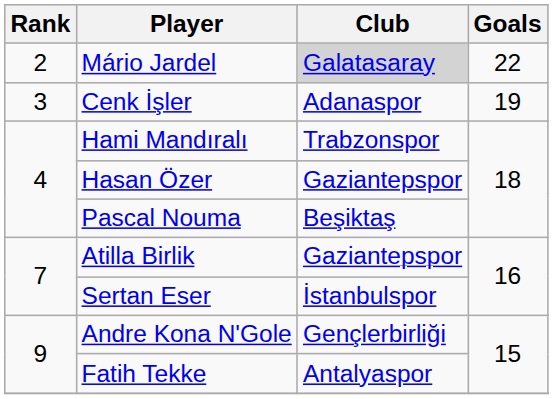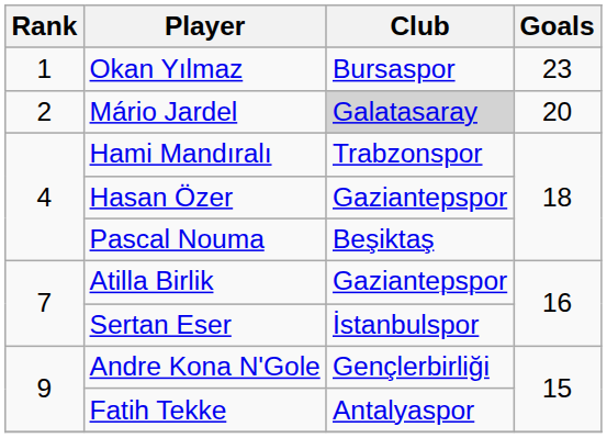 <table class="wikitable" style="text-align:left">
 <tr>
 <th>Rank</th>
 <th>Player</th>
 <th>Club</th>
 <th>Goals</th>
 </tr>
 <tr>
+<td align=center>1</td>
+<td> <a href='#'>Okan Yılmaz</a></td>
+<td><a href='#'>Bursaspor</a></td>
+<td align=center>23</td>
+</tr>
+<tr>
 <td align=center>2</td>
 <td> <a href='#'>Mário Jardel</a></td>
 <td style="background: lightgrey;"><a href='#'>Galatasaray</a></td>
-<td align=center>22</td>
-</tr>
-<tr>
-<td align=center>3</td>
-<td> <a href='#'>Cenk İşler</a></td>
-<td><a href='#'>Adanaspor</a></td>
-<td align=center>19</td>
+<td align=center>20</td>
 </tr>
 <tr>
 <td rowspan="3" align=center>4</td>
 <td> <a href='#'>Hami Mandıralı</a></td>
 <td><a href='#'>Trabzonspor</a></td>
 <td rowspan="3" align=center>18</td>
 </tr>
 <tr>
 <td> <a href='#'>Hasan Özer</a></td>
 <td><a href='#'>Gaziantepspor</a></td>
 </tr>
 <tr>
 <td> <a href='#'>Pascal Nouma</a></td>
 <td><a href='#'>Beşiktaş</a></td>
 </tr>
 <tr>
 <td rowspan="2" align=center>7</td>
 <td> <a href='#'>Atilla Birlik</a></td>
 <td><a href='#'>Gaziantepspor</a></td>
 <td rowspan="2" align=center>16</td>
 </tr>
 <tr>
 <td> <a href='#'>Sertan Eser</a></td>
 <td><a href='#'>İstanbulspor</a></td>
 </tr>
 <tr>
 <td rowspan="2" align=center>9</td>
 <td> <a href='#'>Andre Kona N'Gole</a></td>
 <td><a href='#'>Gençlerbirliği</a></td>
 <td rowspan="2" align=center>15</td>
 </tr>
 <tr>
 <td> <a href='#'>Fatih Tekke</a></td>
 <td><a href='#'>Antalyaspor</a></td>
 </tr>
 <tr>
 </tr>
 </table>
